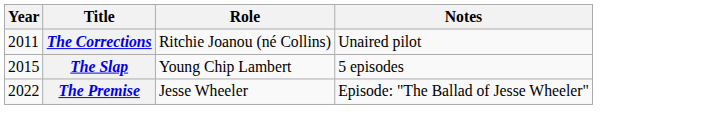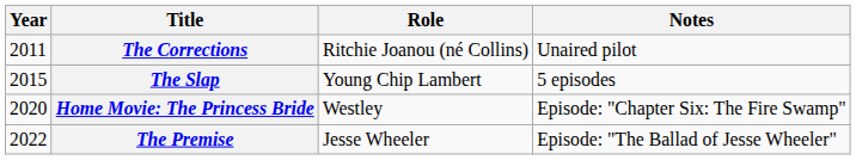 <table class="wikitable plainrowheaders">
 <tr>
 <th scope="col">Year</th>
 <th scope="col">Title</th>
 <th scope="col">Role</th>
 <th class="unsortable">Notes</th>
 </tr>
 <tr>
 <td>2011</td>
 <th scope="row"><em><a href='#'>The Corrections</a></em></th>
 <td>Ritchie Joanou (né Collins)</td>
 <td>Unaired pilot</td>
 </tr>
 <tr>
 <td>2015</td>
 <th scope="row"><em><a href='#'>The Slap</a></em></th>
 <td>Young Chip Lambert</td>
 <td>5 episodes</td>
 </tr>
 <tr>
+<td>2020</td>
+<th scope="row"><em><a href='#'>Home Movie: The Princess Bride</a></em></th>
+<td>Westley</td>
+<td>Episode: "Chapter Six: The Fire Swamp"</td>
+</tr>
+<tr>
 <td>2022</td>
 <th scope="row"><em><a href='#'>The Premise</a></em></th>
 <td>Jesse Wheeler</td>
 <td>Episode: "The Ballad of Jesse Wheeler"</td>
 </tr>
 </table>
